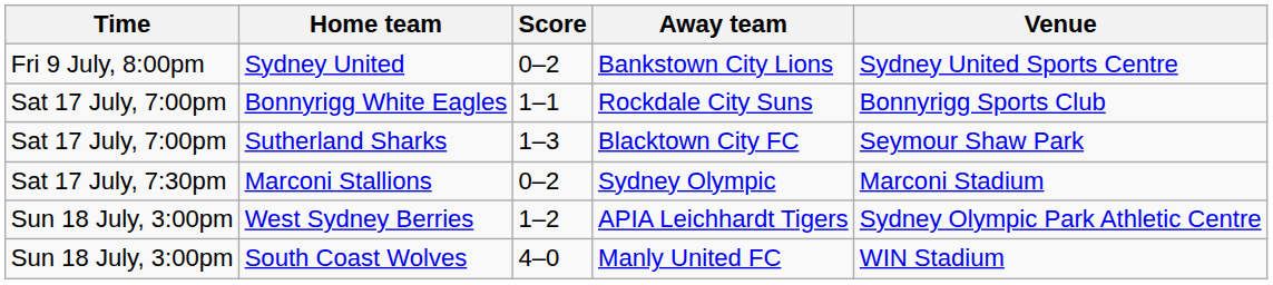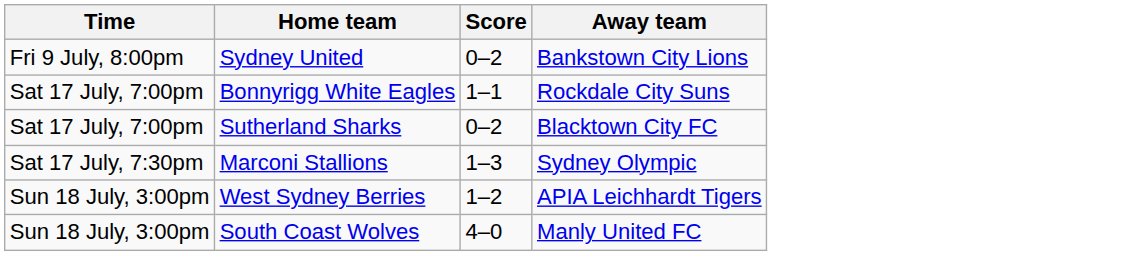 <table class="wikitable">
 <tr>
 <th>Time</th>
 <th>Home team</th>
 <th>Score</th>
 <th>Away team</th>
-<th>Venue</th>
 </tr>
 <tr>
 <td>Fri 9 July, 8:00pm</td>
 <td><a href='#'>Sydney United</a></td>
 <td>0–2</td>
 <td><a href='#'>Bankstown City Lions</a></td>
-<td><a href='#'>Sydney United Sports Centre</a></td>
 </tr>
 <tr>
 <td>Sat 17 July, 7:00pm</td>
 <td><a href='#'>Bonnyrigg White Eagles</a></td>
 <td>1–1</td>
 <td><a href='#'>Rockdale City Suns</a></td>
-<td><a href='#'>Bonnyrigg Sports Club</a></td>
 </tr>
 <tr>
 <td>Sat 17 July, 7:00pm</td>
 <td><a href='#'>Sutherland Sharks</a></td>
-<td>1–3</td>
+<td>0–2</td>
 <td><a href='#'>Blacktown City FC</a></td>
-<td><a href='#'>Seymour Shaw Park</a></td>
 </tr>
 <tr>
 <td>Sat 17 July, 7:30pm</td>
 <td><a href='#'>Marconi Stallions</a></td>
-<td>0–2</td>
+<td>1–3</td>
 <td><a href='#'>Sydney Olympic</a></td>
-<td><a href='#'>Marconi Stadium</a></td>
 </tr>
 <tr>
 <td>Sun 18 July, 3:00pm</td>
 <td><a href='#'>West Sydney Berries</a></td>
 <td>1–2</td>
 <td><a href='#'>APIA Leichhardt Tigers</a></td>
-<td><a href='#'>Sydney Olympic Park Athletic Centre</a></td>
 </tr>
 <tr>
 <td>Sun 18 July, 3:00pm</td>
 <td><a href='#'>South Coast Wolves</a></td>
 <td>4–0</td>
 <td><a href='#'>Manly United FC</a></td>
-<td><a href='#'>WIN Stadium</a></td>
 </tr>
 </table>
